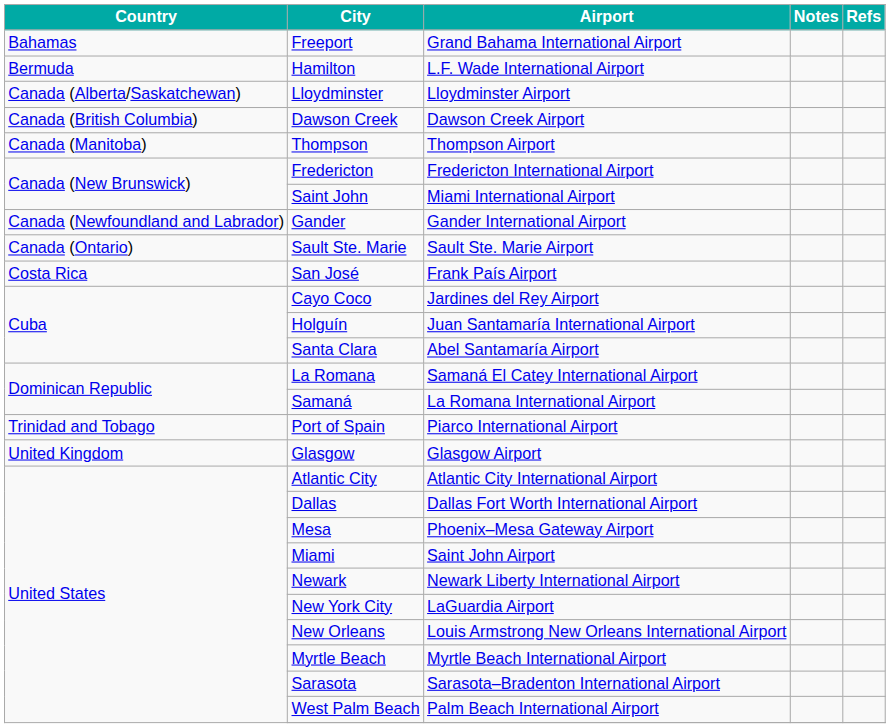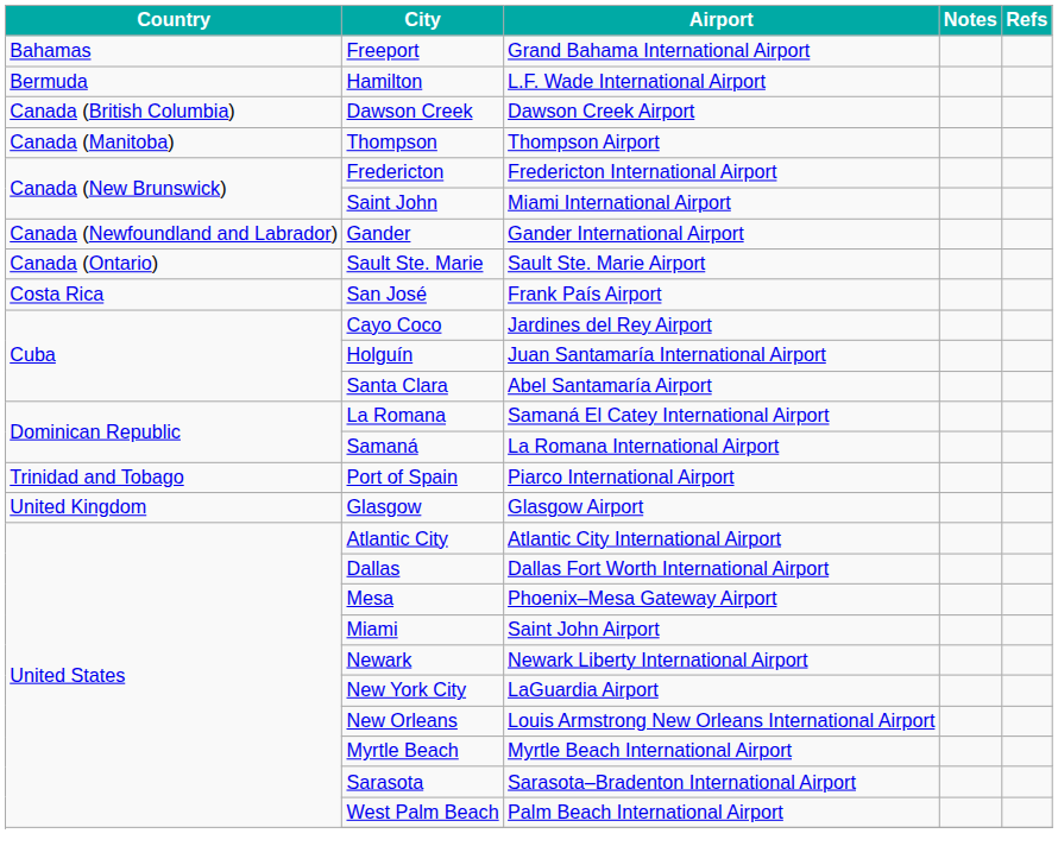 <table class="wikitable sortable">
 <tr>
 <th style="background-color:#00AAA5; color:white;">Country</th>
 <th style="background-color:#00AAA5; color:white;">City</th>
 <th style="background-color:#00AAA5; color:white;">Airport</th>
 <th style="background-color:#00AAA5; color:white;">Notes</th>
 <th style="background-color:#00AAA5; color:white;" class="unsortable">Refs</th>
 </tr>
 <tr>
 <td><a href='#'>Bahamas</a></td>
 <td><a href='#'>Freeport</a></td>
 <td><a href='#'>Grand Bahama International Airport</a></td>
 <td></td>
 <td align=center></td>
 </tr>
 <tr>
 <td><a href='#'>Bermuda</a></td>
 <td><a href='#'>Hamilton</a></td>
 <td><a href='#'>L.F. Wade International Airport</a></td>
-<td></td>
-<td align=center></td>
-</tr>
-<tr>
-<td><a href='#'>Canada</a> (<a href='#'>Alberta</a>/<a href='#'>Saskatchewan</a>)</td>
-<td><a href='#'>Lloydminster</a></td>
-<td><a href='#'>Lloydminster Airport</a></td>
 <td></td>
 <td align=center></td>
 </tr>
 <tr>
 <td><a href='#'>Canada</a> (<a href='#'>British Columbia</a>)</td>
 <td><a href='#'>Dawson Creek</a></td>
 <td><a href='#'>Dawson Creek Airport</a></td>
 <td></td>
 <td align=center></td>
 </tr>
 <tr>
 <td><a href='#'>Canada</a> (<a href='#'>Manitoba</a>)</td>
 <td><a href='#'>Thompson</a></td>
 <td><a href='#'>Thompson Airport</a></td>
 <td></td>
 <td align=center></td>
 </tr>
 <tr>
 <td rowspan="2"><a href='#'>Canada</a> (<a href='#'>New Brunswick</a>)</td>
 <td><a href='#'>Fredericton</a></td>
 <td><a href='#'>Fredericton International Airport</a></td>
 <td></td>
 <td align=center></td>
 </tr>
 <tr>
 <td><a href='#'>Saint John</a></td>
 <td><a href='#'>Miami International Airport</a></td>
 <td></td>
 <td align=center></td>
 </tr>
 <tr>
 <td><a href='#'>Canada</a> (<a href='#'>Newfoundland and Labrador</a>)</td>
 <td><a href='#'>Gander</a></td>
 <td><a href='#'>Gander International Airport</a></td>
 <td></td>
 <td align=center></td>
 </tr>
 <tr>
 <td><a href='#'>Canada</a> (<a href='#'>Ontario</a>)</td>
 <td><a href='#'>Sault Ste. Marie</a></td>
 <td><a href='#'>Sault Ste. Marie Airport</a></td>
 <td></td>
 <td align=center></td>
 </tr>
 <tr>
 <td><a href='#'>Costa Rica</a></td>
 <td><a href='#'>San José</a></td>
 <td><a href='#'>Frank País Airport</a></td>
 <td></td>
 <td align=center></td>
 </tr>
 <tr>
 <td rowspan="3"><a href='#'>Cuba</a></td>
 <td><a href='#'>Cayo Coco</a></td>
 <td><a href='#'>Jardines del Rey Airport</a></td>
 <td></td>
 <td align=center></td>
 </tr>
 <tr>
 <td><a href='#'>Holguín</a></td>
 <td><a href='#'>Juan Santamaría International Airport</a></td>
 <td></td>
 <td align=center></td>
 </tr>
 <tr>
 <td><a href='#'>Santa Clara</a></td>
 <td><a href='#'>Abel Santamaría Airport</a></td>
 <td></td>
 <td align=center></td>
 </tr>
 <tr>
 <td rowspan="2"><a href='#'>Dominican Republic</a></td>
 <td><a href='#'>La Romana</a></td>
 <td><a href='#'>Samaná El Catey International Airport</a></td>
 <td></td>
 <td align=center></td>
 </tr>
 <tr>
 <td><a href='#'>Samaná</a></td>
 <td><a href='#'>La Romana International Airport</a></td>
 <td></td>
 <td align=center></td>
 </tr>
 <tr>
 <td><a href='#'>Trinidad and Tobago</a></td>
 <td><a href='#'>Port of Spain</a></td>
 <td><a href='#'>Piarco International Airport</a></td>
 <td></td>
 <td align=center></td>
 </tr>
 <tr>
 <td><a href='#'>United Kingdom</a></td>
 <td><a href='#'>Glasgow</a></td>
 <td><a href='#'>Glasgow Airport</a></td>
 <td></td>
 <td align=center></td>
 </tr>
 <tr>
 <td rowspan="11"><a href='#'>United States</a></td>
 <td><a href='#'>Atlantic City</a></td>
 <td><a href='#'>Atlantic City International Airport</a></td>
 <td></td>
 <td align=center></td>
 </tr>
 <tr>
 <td><a href='#'>Dallas</a></td>
 <td><a href='#'>Dallas Fort Worth International Airport</a></td>
 <td></td>
 <td align=center></td>
 </tr>
 <tr>
 <td><a href='#'>Mesa</a></td>
 <td><a href='#'>Phoenix–Mesa Gateway Airport</a></td>
 <td></td>
 <td align=center></td>
 </tr>
 <tr>
 <td><a href='#'>Miami</a></td>
 <td><a href='#'>Saint John Airport</a></td>
 <td></td>
 <td align=center></td>
 </tr>
 <tr>
 <td><a href='#'>Newark</a></td>
 <td><a href='#'>Newark Liberty International Airport</a></td>
 <td></td>
 <td align=center></td>
 </tr>
 <tr>
 <td><a href='#'>New York City</a></td>
 <td><a href='#'>LaGuardia Airport</a></td>
 <td></td>
 <td align=center></td>
 </tr>
 <tr>
 <td><a href='#'>New Orleans</a></td>
 <td><a href='#'>Louis Armstrong New Orleans International Airport</a></td>
 <td></td>
 <td align=center></td>
 </tr>
 <tr>
 <td><a href='#'>Myrtle Beach</a></td>
 <td><a href='#'>Myrtle Beach International Airport</a></td>
 <td></td>
 <td align=center></td>
 </tr>
 <tr>
 <td><a href='#'>Sarasota</a></td>
 <td><a href='#'>Sarasota–Bradenton International Airport</a></td>
 <td></td>
 <td align=center></td>
 </tr>
 <tr>
 <td><a href='#'>West Palm Beach</a></td>
 <td><a href='#'>Palm Beach International Airport</a></td>
 <td></td>
 <td align=center></td>
 </tr>
 <tr>
 </tr>
 </table>
